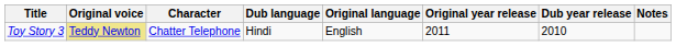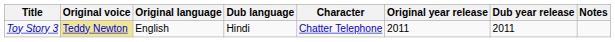 <table class="wikitable">
 <tr>
 <th>Title</th>
 <th>Original voice</th>
+<th>Original language</th>
+<th>Dub language</th>
 <th>Character</th>
-<th>Dub language</th>
-<th>Original language</th>
 <th>Original year release</th>
 <th>Dub year release</th>
 <th>Notes</th>
 </tr>
 <tr>
 <td><em><a href='#'>Toy Story 3</a></em></td>
 <td style="background: khaki;"><a href='#'>Teddy Newton</a></td>
+<td>English</td>
+<td>Hindi</td>
 <td><a href='#'>Chatter Telephone</a></td>
-<td>Hindi</td>
-<td>English</td>
 <td>2011</td>
-<td>2010</td>
+<td>2011</td>
 <td></td>
 </tr>
 </table>
